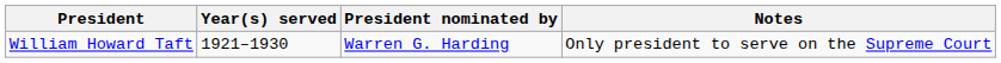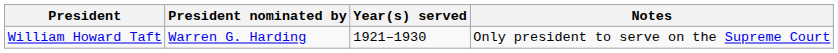 <table class="wikitable sortable">
 <tr>
 <th>President</th>
+<th>President nominated by</th>
 <th>Year(s) served</th>
-<th>President nominated by</th>
 <th>Notes</th>
 </tr>
 <tr>
 <td><a href='#'>William Howard Taft</a></td>
+<td><a href='#'>Warren G. Harding</a></td>
 <td>1921–1930</td>
-<td><a href='#'>Warren G. Harding</a></td>
 <td>Only president to serve on the <a href='#'>Supreme Court</a></td>
 </tr>
 </table>
